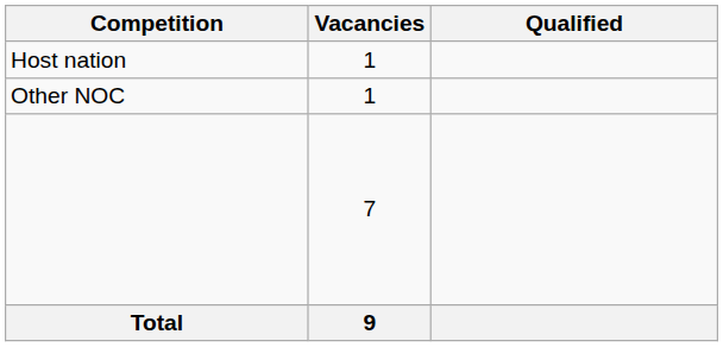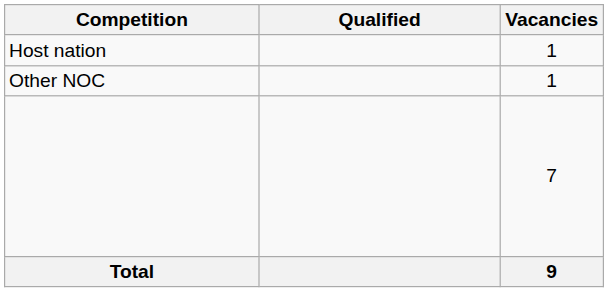 <table class = "wikitable" width=500>
 <tr>
 <th width=300>Competition</th>
+<th width=300>Qualified</th>
 <th width=80>Vacancies</th>
-<th width=300>Qualified</th>
 </tr>
 <tr>
 <td>Host nation</td>
+<td></td>
 <td align="center">1</td>
-<td></td>
 </tr>
 <tr>
 <td>Other NOC</td>
+<td></td>
 <td align="center">1</td>
-<td></td>
 </tr>
 <tr>
 <td></td>
+<td><br><br><br><br><br><br><br><s></s></td>
 <td align="center">7</td>
-<td><br><br><br><br><br><br><br><s></s></td>
 </tr>
 <tr>
 <th>Total</th>
+<th></th>
 <th>9</th>
-<th></th>
 </tr>
 </table>
